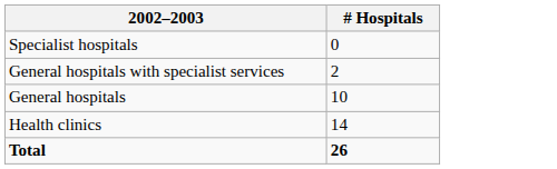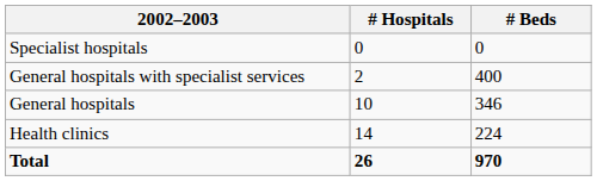 <table class="wikitable sortable">
 <tr>
 <th width="300">2002–2003</th>
 <th width="100"># Hospitals</th>
+<th width="100"># Beds</th>
 </tr>
 <tr>
 <td>Specialist hospitals</td>
+<td>0</td>
 <td>0</td>
 </tr>
 <tr>
 <td>General hospitals with specialist services</td>
 <td>2</td>
+<td>400</td>
 </tr>
 <tr>
 <td>General hospitals</td>
 <td>10</td>
+<td>346</td>
 </tr>
 <tr>
 <td>Health clinics</td>
 <td>14</td>
+<td>224</td>
 </tr>
 <tr class="sortbottom">
 <td><strong>Total</strong></td>
 <td><strong>26</strong></td>
+<td><strong>970</strong></td>
 </tr>
 </table>
